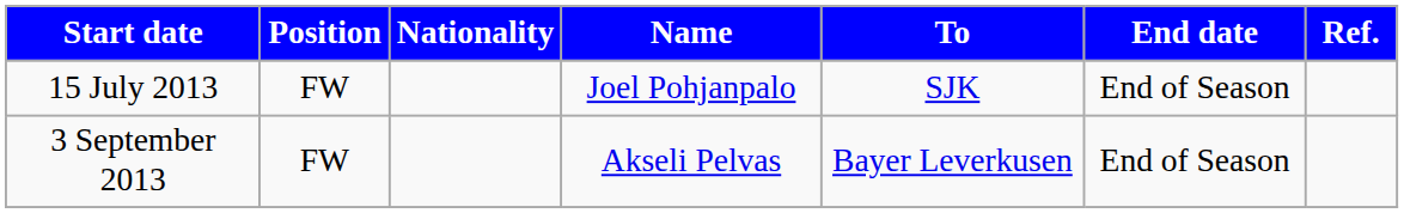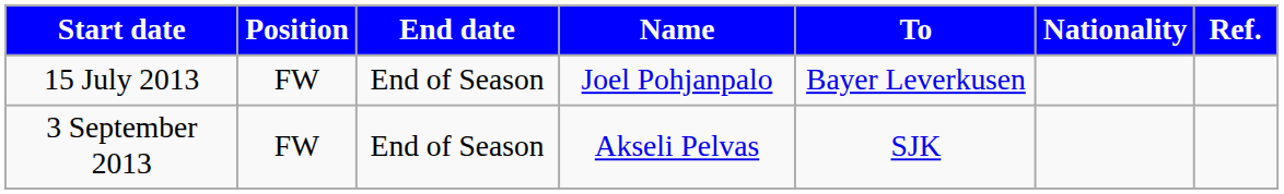 <table class="wikitable"  style="text-align:center; font-size:90%; ">
 <tr>
 <th style="background:#00f; color:white; width:200px;">Start date</th>
 <th style="background:#00f; color:white; width:50px;">Position</th>
-<th style="background:#00f; color:white; width:50px;">Nationality</th>
+<th style="background:#00f; color:white; width:200px;">End date</th>
 <th style="background:#00f; color:white; width:200px;">Name</th>
 <th style="background:#00f; color:white; width:200px;">To</th>
-<th style="background:#00f; color:white; width:200px;">End date</th>
+<th style="background:#00f; color:white; width:50px;">Nationality</th>
 <th style="background:#00f; color:white; width:50px;">Ref.</th>
 </tr>
 <tr>
 <td>15 July 2013</td>
 <td>FW</td>
+<td>End of Season</td>
+<td><a href='#'>Joel Pohjanpalo</a></td>
+<td><a href='#'>Bayer Leverkusen</a></td>
 <td></td>
-<td><a href='#'>Joel Pohjanpalo</a></td>
-<td><a href='#'>SJK</a></td>
-<td>End of Season</td>
 <td></td>
 </tr>
 <tr>
 <td>3 September 2013</td>
 <td>FW</td>
+<td>End of Season</td>
+<td><a href='#'>Akseli Pelvas</a></td>
+<td><a href='#'>SJK</a></td>
 <td></td>
-<td><a href='#'>Akseli Pelvas</a></td>
-<td><a href='#'>Bayer Leverkusen</a></td>
-<td>End of Season</td>
 <td></td>
 </tr>
 </table>
